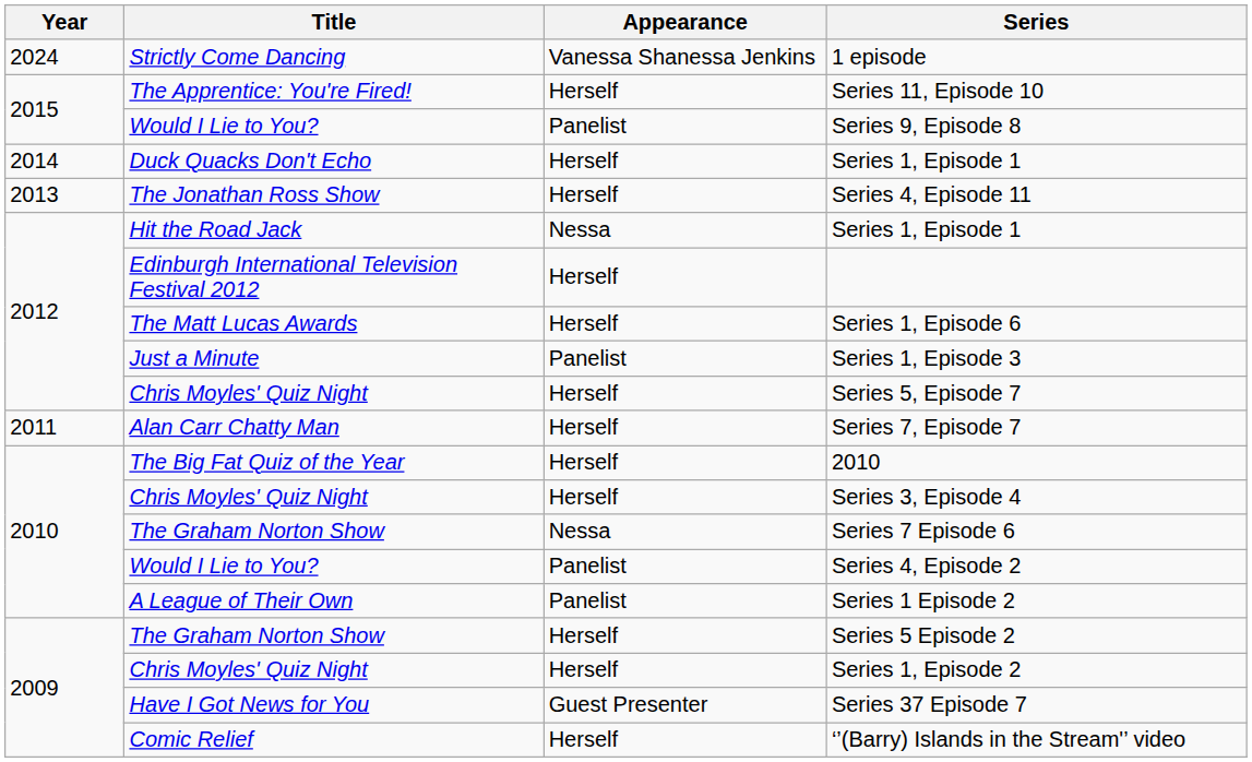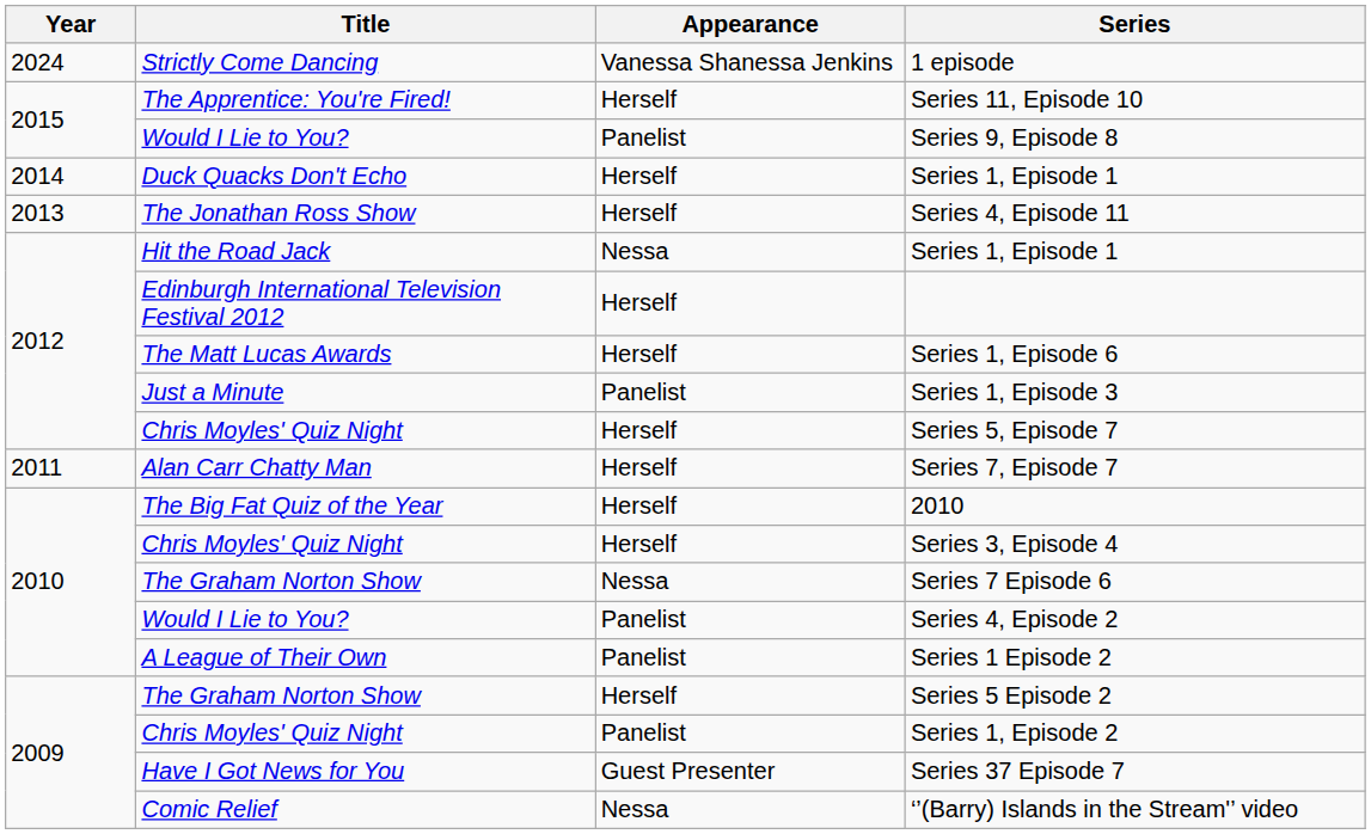 <table class="wikitable sortable">
 <tr>
 <th scope="col" style="width:80px;">Year</th>
 <th scope="col" style="width:300px;">Title</th>
 <th scope="col" style="width:200px;">Appearance</th>
 <th scope="col" style="width:300px;">Series</th>
 </tr>
 <tr>
 <td>2024</td>
 <td><em><a href='#'>Strictly Come Dancing</a></em></td>
 <td>Vanessa Shanessa Jenkins</td>
 <td>1 episode</td>
 </tr>
 <tr>
 <td rowspan="2">2015</td>
 <td><em><a href='#'>The Apprentice: You're Fired!</a></em></td>
 <td>Herself</td>
 <td>Series 11, Episode 10</td>
 </tr>
 <tr>
 <td><em><a href='#'>Would I Lie to You?</a></em></td>
 <td>Panelist</td>
 <td>Series 9, Episode 8</td>
 </tr>
 <tr>
 <td>2014</td>
 <td><em><a href='#'>Duck Quacks Don't Echo</a></em></td>
 <td>Herself</td>
 <td>Series 1, Episode 1</td>
 </tr>
 <tr>
 <td>2013</td>
 <td><em><a href='#'>The Jonathan Ross Show</a></em></td>
 <td>Herself</td>
 <td>Series 4, Episode 11</td>
 </tr>
 <tr>
 <td rowspan="5">2012</td>
 <td><em><a href='#'>Hit the Road Jack</a></em></td>
 <td>Nessa</td>
 <td>Series 1, Episode 1</td>
 </tr>
 <tr>
 <td><em><a href='#'>Edinburgh International Television Festival 2012</a></em></td>
 <td>Herself</td>
 <td></td>
 </tr>
 <tr>
 <td><em><a href='#'>The Matt Lucas Awards</a></em></td>
 <td>Herself</td>
 <td>Series 1, Episode 6</td>
 </tr>
 <tr>
 <td><em><a href='#'>Just a Minute</a></em></td>
 <td>Panelist</td>
 <td>Series 1, Episode 3</td>
 </tr>
 <tr>
 <td><em><a href='#'>Chris Moyles' Quiz Night</a></em></td>
 <td>Herself</td>
 <td>Series 5, Episode 7</td>
 </tr>
 <tr>
 <td>2011</td>
 <td><em><a href='#'>Alan Carr Chatty Man</a></em></td>
 <td>Herself</td>
 <td>Series 7, Episode 7</td>
 </tr>
 <tr>
 <td rowspan="5">2010</td>
 <td><em><a href='#'>The Big Fat Quiz of the Year</a></em></td>
 <td>Herself</td>
 <td>2010</td>
 </tr>
 <tr>
 <td><em><a href='#'>Chris Moyles' Quiz Night</a></em></td>
 <td>Herself</td>
 <td>Series 3, Episode 4</td>
 </tr>
 <tr>
 <td><em><a href='#'>The Graham Norton Show</a></em></td>
 <td>Nessa</td>
 <td>Series 7 Episode 6</td>
 </tr>
 <tr>
 <td><em><a href='#'>Would I Lie to You?</a></em></td>
 <td>Panelist</td>
 <td>Series 4, Episode 2</td>
 </tr>
 <tr>
 <td><em><a href='#'>A League of Their Own</a></em></td>
 <td>Panelist</td>
 <td>Series 1 Episode 2</td>
 </tr>
 <tr>
 <td rowspan="4">2009</td>
 <td><em><a href='#'>The Graham Norton Show</a></em></td>
 <td>Herself</td>
 <td>Series 5 Episode 2</td>
 </tr>
 <tr>
 <td><em><a href='#'>Chris Moyles' Quiz Night</a></em></td>
-<td>Herself</td>
+<td>Panelist</td>
 <td>Series 1, Episode 2</td>
 </tr>
 <tr>
 <td><em><a href='#'>Have I Got News for You</a></em></td>
 <td>Guest Presenter</td>
 <td>Series 37 Episode 7</td>
 </tr>
 <tr>
 <td><em><a href='#'>Comic Relief</a></em></td>
-<td>Herself</td>
+<td>Nessa</td>
 <td>‘’(Barry) Islands in the Stream'’ video</td>
 </tr>
 </table>
